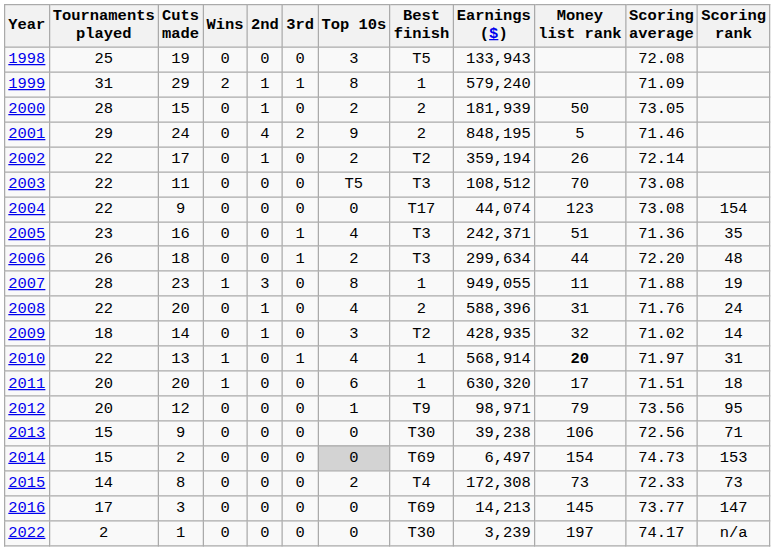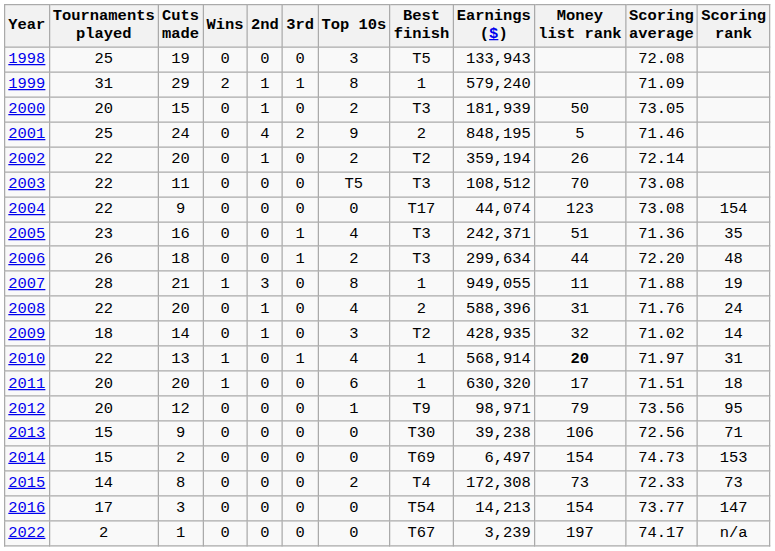 <table class="wikitable" style="text-align:center; font-size: 95%;">
 <tr>
 <th>Year</th>
 <th>Tournaments <br>played</th>
 <th>Cuts <br>made</th>
 <th>Wins</th>
 <th>2nd</th>
 <th>3rd</th>
 <th>Top 10s</th>
 <th>Best <br>finish</th>
 <th>Earnings<br>(<a href='#'>$</a>)</th>
 <th>Money <br>list rank</th>
 <th>Scoring <br>average</th>
 <th>Scoring <br>rank</th>
 </tr>
 <tr>
 <td><a href='#'>1998</a></td>
 <td>25</td>
 <td>19</td>
 <td>0</td>
 <td>0</td>
 <td>0</td>
 <td>3</td>
 <td>T5</td>
 <td align="right">133,943</td>
 <td></td>
 <td>72.08</td>
 <td></td>
 </tr>
 <tr>
 <td><a href='#'>1999</a></td>
 <td>31</td>
 <td>29</td>
 <td>2</td>
 <td>1</td>
 <td>1</td>
 <td>8</td>
 <td>1</td>
 <td align="right">579,240</td>
 <td></td>
 <td>71.09</td>
 <td></td>
 </tr>
 <tr>
 <td><a href='#'>2000</a></td>
-<td>28</td>
+<td>20</td>
 <td>15</td>
 <td>0</td>
 <td>1</td>
 <td>0</td>
 <td>2</td>
-<td>2</td>
+<td>T3</td>
 <td align="right">181,939</td>
 <td>50</td>
 <td>73.05</td>
 <td></td>
 </tr>
 <tr>
 <td><a href='#'>2001</a></td>
-<td>29</td>
+<td>25</td>
 <td>24</td>
 <td>0</td>
 <td>4</td>
 <td>2</td>
 <td>9</td>
 <td>2</td>
 <td align="right">848,195</td>
 <td>5</td>
 <td>71.46</td>
 <td></td>
 </tr>
 <tr>
 <td><a href='#'>2002</a></td>
 <td>22</td>
-<td>17</td>
+<td>20</td>
 <td>0</td>
 <td>1</td>
 <td>0</td>
 <td>2</td>
 <td>T2</td>
 <td align="right">359,194</td>
 <td>26</td>
 <td>72.14</td>
 <td></td>
 </tr>
 <tr>
 <td><a href='#'>2003</a></td>
 <td>22</td>
 <td>11</td>
 <td>0</td>
 <td>0</td>
 <td>0</td>
 <td>T5</td>
 <td>T3</td>
 <td align="right">108,512</td>
 <td>70</td>
 <td>73.08</td>
 <td></td>
 </tr>
 <tr>
 <td><a href='#'>2004</a></td>
 <td>22</td>
 <td>9</td>
 <td>0</td>
 <td>0</td>
 <td>0</td>
 <td>0</td>
 <td>T17</td>
 <td align="right">44,074</td>
 <td>123</td>
 <td>73.08</td>
 <td>154</td>
 </tr>
 <tr>
 <td><a href='#'>2005</a></td>
 <td>23</td>
 <td>16</td>
 <td>0</td>
 <td>0</td>
 <td>1</td>
 <td>4</td>
 <td>T3</td>
 <td align="right">242,371</td>
 <td>51</td>
 <td>71.36</td>
 <td>35</td>
 </tr>
 <tr>
 <td><a href='#'>2006</a></td>
 <td>26</td>
 <td>18</td>
 <td>0</td>
 <td>0</td>
 <td>1</td>
 <td>2</td>
 <td>T3</td>
 <td align="right">299,634</td>
 <td>44</td>
 <td>72.20</td>
 <td>48</td>
 </tr>
 <tr>
 <td><a href='#'>2007</a></td>
 <td>28</td>
-<td>23</td>
+<td>21</td>
 <td>1</td>
 <td>3</td>
 <td>0</td>
 <td>8</td>
 <td>1</td>
 <td align="right">949,055</td>
 <td>11</td>
 <td>71.88</td>
 <td>19</td>
 </tr>
 <tr>
 <td><a href='#'>2008</a></td>
 <td>22</td>
 <td>20</td>
 <td>0</td>
 <td>1</td>
 <td>0</td>
 <td>4</td>
 <td>2</td>
 <td align="right">588,396</td>
 <td>31</td>
 <td>71.76</td>
 <td>24</td>
 </tr>
 <tr>
 <td><a href='#'>2009</a></td>
 <td>18</td>
 <td>14</td>
 <td>0</td>
 <td>1</td>
 <td>0</td>
 <td>3</td>
 <td>T2</td>
 <td align="right">428,935</td>
 <td>32</td>
 <td>71.02</td>
 <td>14</td>
 </tr>
 <tr>
 <td><a href='#'>2010</a></td>
 <td>22</td>
 <td>13</td>
 <td>1</td>
 <td>0</td>
 <td>1</td>
 <td>4</td>
 <td>1</td>
 <td align="right">568,914</td>
 <td><strong>20</strong></td>
 <td>71.97</td>
 <td>31</td>
 </tr>
 <tr>
 <td><a href='#'>2011</a></td>
 <td>20</td>
 <td>20</td>
 <td>1</td>
 <td>0</td>
 <td>0</td>
 <td>6</td>
 <td>1</td>
 <td align="right">630,320</td>
 <td>17</td>
 <td>71.51</td>
 <td>18</td>
 </tr>
 <tr>
 <td><a href='#'>2012</a></td>
 <td>20</td>
 <td>12</td>
 <td>0</td>
 <td>0</td>
 <td>0</td>
 <td>1</td>
 <td>T9</td>
 <td align="right">98,971</td>
 <td>79</td>
 <td>73.56</td>
 <td>95</td>
 </tr>
 <tr>
 <td><a href='#'>2013</a></td>
 <td>15</td>
 <td>9</td>
 <td>0</td>
 <td>0</td>
 <td>0</td>
 <td>0</td>
 <td>T30</td>
 <td align="right">39,238</td>
 <td>106</td>
 <td>72.56</td>
 <td>71</td>
 </tr>
 <tr>
 <td><a href='#'>2014</a></td>
 <td>15</td>
 <td>2</td>
 <td>0</td>
 <td>0</td>
 <td>0</td>
-<td style="background: lightgrey;">0</td>
+<td>0</td>
 <td>T69</td>
 <td align=right>6,497</td>
 <td>154</td>
 <td>74.73</td>
 <td>153</td>
 </tr>
 <tr>
 <td><a href='#'>2015</a></td>
 <td>14</td>
 <td>8</td>
 <td>0</td>
 <td>0</td>
 <td>0</td>
 <td>2</td>
 <td>T4</td>
 <td align=right>172,308</td>
 <td>73</td>
 <td>72.33</td>
 <td>73</td>
 </tr>
 <tr>
 <td><a href='#'>2016</a></td>
 <td>17</td>
 <td>3</td>
 <td>0</td>
 <td>0</td>
 <td>0</td>
 <td>0</td>
-<td>T69</td>
+<td>T54</td>
 <td align=right>14,213</td>
-<td>145</td>
+<td>154</td>
 <td>73.77</td>
 <td>147</td>
 </tr>
 <tr>
 <td><a href='#'>2022</a></td>
 <td>2</td>
 <td>1</td>
 <td>0</td>
 <td>0</td>
 <td>0</td>
 <td>0</td>
-<td>T30</td>
+<td>T67</td>
 <td align=right>3,239</td>
 <td>197</td>
 <td>74.17</td>
 <td>n/a</td>
 </tr>
 </table>
